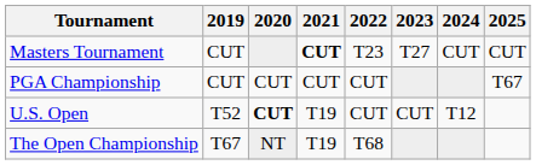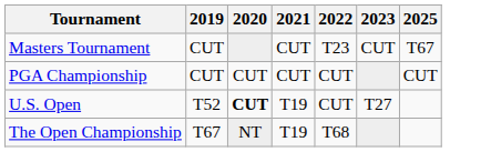 <table class="wikitable" style="font-size:95%;text-align:center;">
 <tr>
 <th>Tournament</th>
 <th>2019</th>
 <th>2020</th>
 <th>2021</th>
 <th>2022</th>
 <th>2023</th>
-<th>2024</th>
 <th>2025</th>
 </tr>
 <tr>
 <td align=left><a href='#'>Masters Tournament</a></td>
 <td>CUT</td>
 <td style="background:#eeeeee;"></td>
-<td><strong>CUT</strong></td>
+<td>CUT</td>
 <td>T23</td>
-<td>T27</td>
 <td>CUT</td>
-<td>CUT</td>
+<td>T67</td>
 </tr>
 <tr>
 <td align=left><a href='#'>PGA Championship</a></td>
 <td>CUT</td>
 <td>CUT</td>
 <td>CUT</td>
 <td>CUT</td>
 <td style="background:#eeeeee;"></td>
-<td style="background:#eeeeee;"></td>
-<td>T67</td>
+<td>CUT</td>
 </tr>
 <tr>
 <td align=left><a href='#'>U.S. Open</a></td>
 <td>T52</td>
 <td><strong>CUT</strong></td>
 <td>T19</td>
 <td>CUT</td>
-<td>CUT</td>
-<td>T12</td>
+<td>T27</td>
 <td></td>
 </tr>
 <tr>
 <td align=left><a href='#'>The Open Championship</a></td>
 <td>T67</td>
 <td style="background:#eeeeee;">NT</td>
 <td>T19</td>
 <td>T68</td>
 <td style="background:#eeeeee;"></td>
-<td style="background:#eeeeee;"></td>
 <td></td>
 </tr>
 </table>
